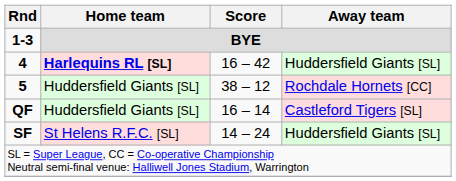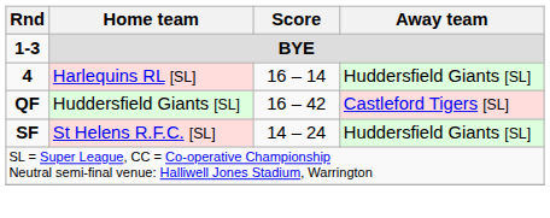 <table class=wikitable width=55% border=1 style="margin-left:1em;float:right;">
 <tr>
 <th width=8% abbr=Round>Rnd</th>
 <th width=38%>Home team</th>
 <th width=16%>Score</th>
 <th width=38%>Away team</th>
 </tr>
 <tr>
 <td align=center><strong>1-3</strong></td>
 <td align=center colspan="3" span style="background-color:#dddddd;"><strong>BYE</strong></td>
 </tr>
 <tr>
 <td align=center><strong>4</strong></td>
-<td span style="background-color:#ffdddd;"><strong> <a href='#'>Harlequins RL</a> <small>[SL]</small></strong></td>
-<td align=center>16 – 42</td>
+<td span style="background-color:#ffdddd;"> <a href='#'>Harlequins RL</a> <small>[SL]</small></td>
+<td align=center>16 – 14</td>
 <td span style="background-color:#ddffdd;"> Huddersfield Giants <small>[SL]</small></td>
-</tr>
-<tr>
-<td align=center><strong>5</strong></td>
-<td span style="background-color:#ddffdd;"> Huddersfield Giants <small>[SL]</small></td>
-<td align=center>38 – 12</td>
-<td span style="background-color:#ffdddd;"> <a href='#'>Rochdale Hornets</a> <small>[CC]</small></td>
 </tr>
 <tr>
 <td align=center><strong>QF</strong></td>
 <td span style="background-color:#ddffdd;"> Huddersfield Giants <small>[SL]</small></td>
-<td align=center>16 – 14</td>
+<td align=center>16 – 42</td>
 <td span style="background-color:#ffdddd;"> <a href='#'>Castleford Tigers</a> <small>[SL]</small></td>
 </tr>
 <tr>
 <td align=center><strong>SF</strong></td>
 <td span style="background-color:#ffdddd;"> <a href='#'>St Helens R.F.C.</a> <small>[SL]</small></td>
 <td align=center>14 – 24</td>
 <td span style="background-color:#ddffdd;"> Huddersfield Giants <small>[SL]</small></td>
 </tr>
 <tr>
 <td span style="font-size:75%;" colspan="4">SL = <a href='#'>Super League</a>, CC = <a href='#'>Co-operative Championship</a><br>Neutral semi-final venue: <a href='#'>Halliwell Jones Stadium</a>, Warrington</td>
 </tr>
 <tr>
 </tr>
 </table>
